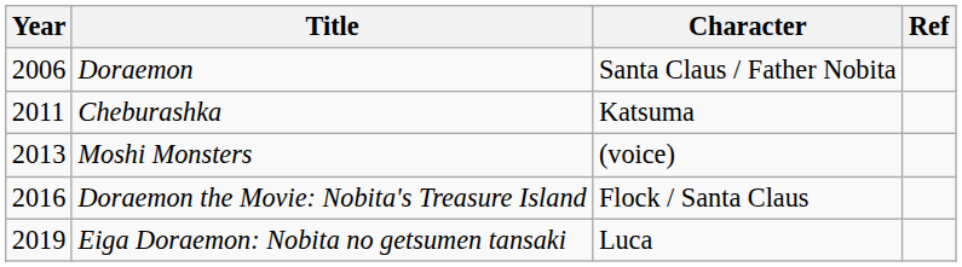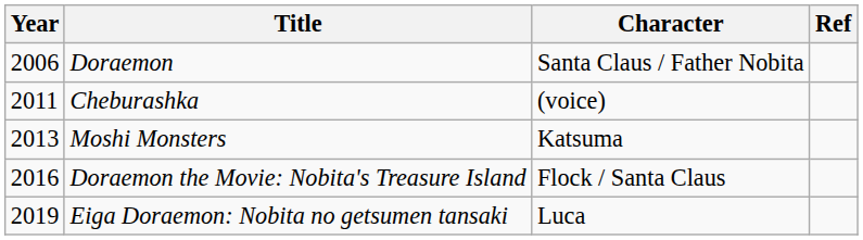 <table class="wikitable">
 <tr>
 <th>Year</th>
 <th>Title</th>
 <th>Character</th>
 <th>Ref</th>
 </tr>
 <tr>
 <td>2006</td>
 <td><em>Doraemon</em></td>
 <td>Santa Claus / Father Nobita</td>
 <td></td>
 </tr>
 <tr>
 <td>2011</td>
 <td><em>Cheburashka</em></td>
-<td>Katsuma</td>
+<td>(voice)</td>
 <td></td>
 </tr>
 <tr>
 <td>2013</td>
 <td><em>Moshi Monsters</em></td>
-<td>(voice)</td>
+<td>Katsuma</td>
 <td></td>
 </tr>
 <tr>
 <td>2016</td>
 <td><em>Doraemon the Movie: Nobita's Treasure Island</em></td>
 <td>Flock / Santa Claus</td>
 <td></td>
 </tr>
 <tr>
 <td>2019</td>
 <td><em>Eiga Doraemon: Nobita no getsumen tansaki</em></td>
 <td>Luca</td>
 <td></td>
 </tr>
 </table>
